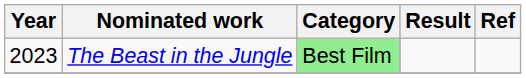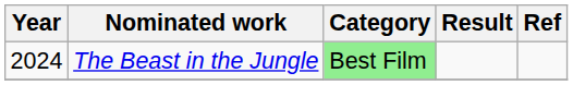 <table class="wikitable sortable">
 <tr>
 <th>Year</th>
 <th>Nominated work</th>
 <th>Category</th>
 <th>Result</th>
 <th>Ref</th>
 </tr>
 <tr>
-<td>2023</td>
+<td>2024</td>
 <td><em><a href='#'>The Beast in the Jungle</a></em></td>
 <td style="background: lightgreen;">Best Film</td>
 <td></td>
 <td></td>
 </tr>
 <tr>
 </tr>
 </table>
